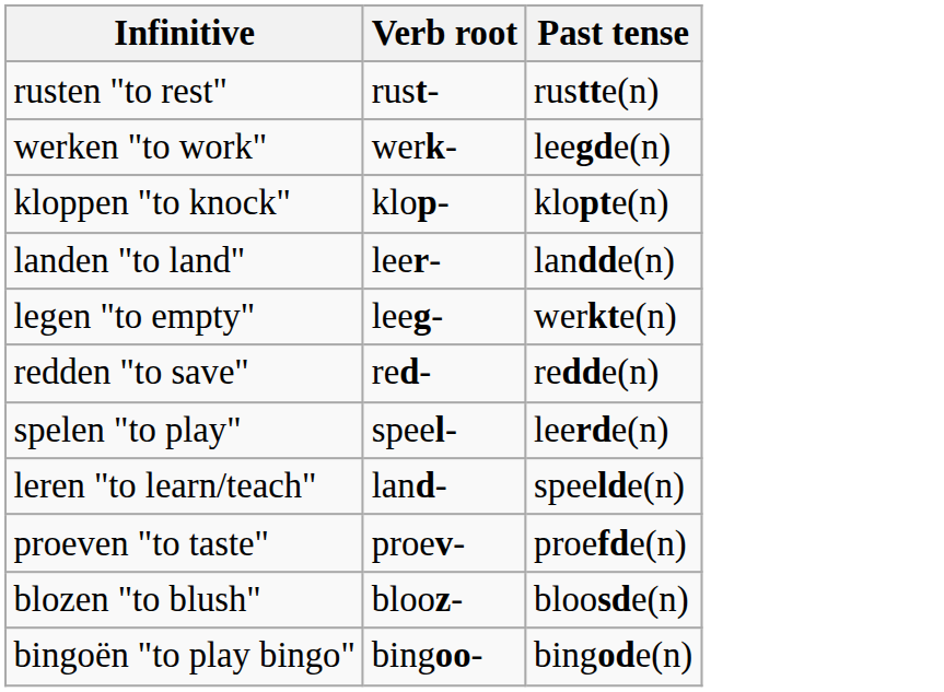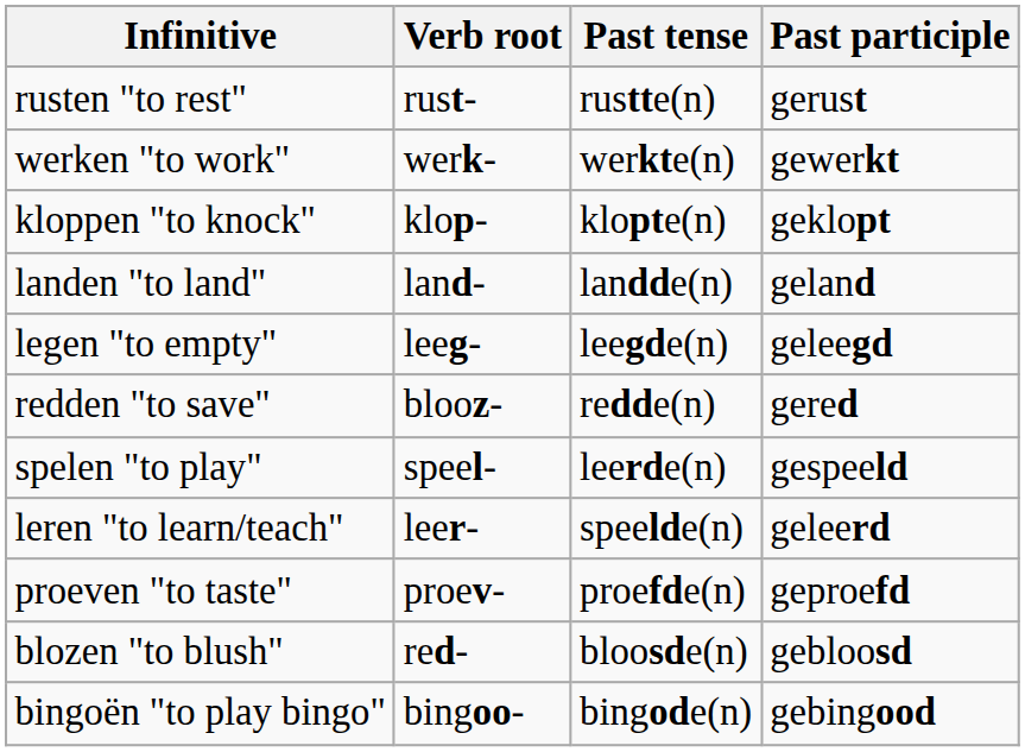 <table class="wikitable">
 <tr>
 <th>Infinitive</th>
 <th>Verb root</th>
 <th>Past tense</th>
+<th>Past participle</th>
 </tr>
 <tr>
 <td>rusten "to rest"</td>
 <td>rus<strong>t</strong>-</td>
 <td>rus<strong>tt</strong>e(n)</td>
+<td>gerus<strong>t</strong></td>
 </tr>
 <tr>
 <td>werken "to work"</td>
 <td>wer<strong>k</strong>-</td>
-<td>lee<strong>gd</strong>e(n)</td>
+<td>wer<strong>kt</strong>e(n)</td>
+<td>gewer<strong>kt</strong></td>
 </tr>
 <tr>
 <td>kloppen "to knock"</td>
 <td>klo<strong>p</strong>-</td>
 <td>klo<strong>pt</strong>e(n)</td>
+<td>geklo<strong>pt</strong></td>
 </tr>
 <tr>
 <td>landen "to land"</td>
-<td>lee<strong>r</strong>-</td>
+<td>lan<strong>d</strong>-</td>
 <td>lan<strong>dd</strong>e(n)</td>
+<td>gelan<strong>d</strong></td>
 </tr>
 <tr>
 <td>legen "to empty"</td>
 <td>lee<strong>g</strong>-</td>
-<td>wer<strong>kt</strong>e(n)</td>
+<td>lee<strong>gd</strong>e(n)</td>
+<td>gelee<strong>gd</strong></td>
 </tr>
 <tr>
 <td>redden "to save"</td>
-<td>re<strong>d</strong>-</td>
+<td>bloo<strong>z</strong>-</td>
 <td>re<strong>dd</strong>e(n)</td>
+<td>gere<strong>d</strong></td>
 </tr>
 <tr>
 <td>spelen "to play"</td>
 <td>spee<strong>l</strong>-</td>
 <td>lee<strong>rd</strong>e(n)</td>
+<td>gespee<strong>ld</strong></td>
 </tr>
 <tr>
 <td>leren "to learn/teach"</td>
-<td>lan<strong>d</strong>-</td>
+<td>lee<strong>r</strong>-</td>
 <td>spee<strong>ld</strong>e(n)</td>
+<td>gelee<strong>rd</strong></td>
 </tr>
 <tr>
 <td>proeven "to taste"</td>
 <td>proe<strong>v</strong>-</td>
 <td>proe<strong>fd</strong>e(n)</td>
+<td>geproe<strong>fd</strong></td>
 </tr>
 <tr>
 <td>blozen "to blush"</td>
-<td>bloo<strong>z</strong>-</td>
+<td>re<strong>d</strong>-</td>
 <td>bloo<strong>sd</strong>e(n)</td>
+<td>gebloo<strong>sd</strong></td>
 </tr>
 <tr>
 <td>bingoën "to play bingo"</td>
 <td>bing<strong>oo</strong>-</td>
 <td>bing<strong>od</strong>e(n)</td>
+<td>gebing<strong>ood</strong></td>
 </tr>
 </table>
